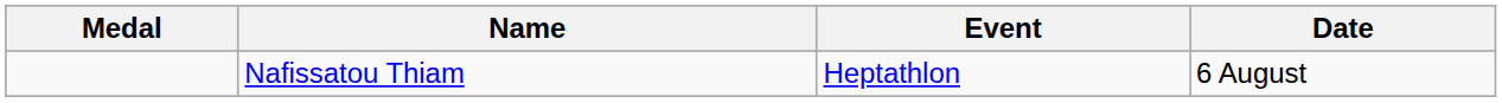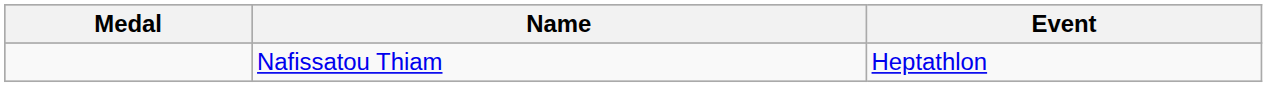 <table class=wikitable style=font-size:90% width=60%>
 <tr>
 <th>Medal</th>
 <th>Name</th>
 <th>Event</th>
-<th>Date</th>
 </tr>
 <tr>
 <td></td>
 <td><a href='#'>Nafissatou Thiam</a></td>
 <td><a href='#'>Heptathlon</a></td>
-<td>6 August</td>
 </tr>
 </table>
